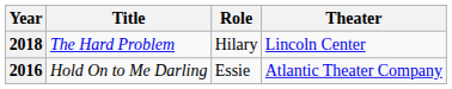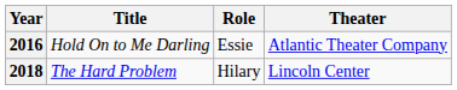 <table class="wikitable plainrowheaders sortable">
 <tr>
 <th scope="col">Year</th>
 <th scope="col">Title</th>
 <th scope="col">Role</th>
 <th scope="col" class="unsortable">Theater</th>
 </tr>
 <tr>
+<th scope="row">2016</th>
+<td><em>Hold On to Me Darling</em></td>
+<td>Essie</td>
+<td><a href='#'>Atlantic Theater Company</a></td>
+</tr>
+<tr>
 <th scope="row">2018</th>
 <td><em><a href='#'>The Hard Problem</a></em></td>
 <td>Hilary</td>
 <td><a href='#'>Lincoln Center</a></td>
 </tr>
-<tr>
-<th scope="row">2016</th>
-<td><em>Hold On to Me Darling</em></td>
-<td>Essie</td>
-<td><a href='#'>Atlantic Theater Company</a></td>
-</tr>
 </table>
